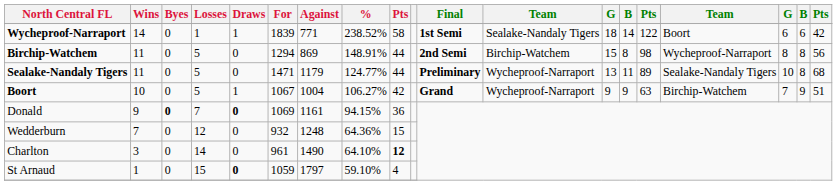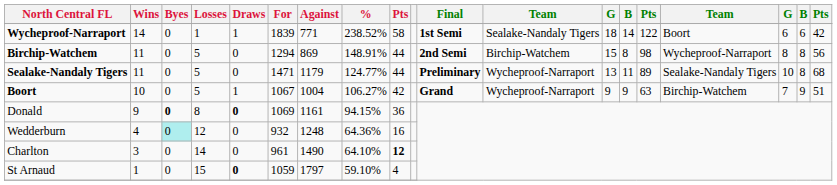 <table style="font-size: 85%; text-align: left;" class="wikitable">
 <tr>
 <th style="color:crimson">North Central  FL</th>
 <th style="color:crimson">Wins</th>
 <th style="color:crimson">Byes</th>
 <th style="color:crimson">Losses</th>
 <th style="color:crimson">Draws</th>
 <th style="color:crimson">For</th>
 <th style="color:crimson">Against</th>
 <th style="color:crimson">%</th>
 <th style="color:crimson">Pts</th>
 <th></th>
 <th style="color:green">Final</th>
 <th style="color:green">Team</th>
 <th style="color:green">G</th>
 <th style="color:green">B</th>
 <th style="color:green">Pts</th>
 <th style="color:green">Team</th>
 <th style="color:green">G</th>
 <th style="color:green">B</th>
 <th style="color:green">Pts</th>
 </tr>
 <tr>
 </tr>
 <tr>
 </tr>
 <tr>
 <td><strong>	Wycheproof-Narraport	</strong></td>
 <td>14</td>
 <td>0</td>
 <td>1</td>
 <td>1</td>
 <td>1839</td>
 <td>771</td>
 <td>238.52%</td>
 <td>58</td>
 <td></td>
 <td><strong>1st Semi</strong></td>
 <td>Sealake-Nandaly Tigers</td>
 <td>18</td>
 <td>14</td>
 <td>122</td>
 <td>Boort</td>
 <td>6</td>
 <td>6</td>
 <td>42</td>
 </tr>
 <tr>
 <td><strong>	Birchip-Watchem	</strong></td>
 <td>11</td>
 <td>0</td>
 <td>5</td>
 <td>0</td>
 <td>1294</td>
 <td>869</td>
 <td>148.91%</td>
 <td>44</td>
 <td></td>
 <td><strong>2nd Semi</strong></td>
 <td>Birchip-Watchem</td>
 <td>15</td>
 <td>8</td>
 <td>98</td>
 <td>Wycheproof-Narraport</td>
 <td>8</td>
 <td>8</td>
 <td>56</td>
 </tr>
 <tr>
 <td><strong>	Sealake-Nandaly Tigers	</strong></td>
 <td>11</td>
 <td>0</td>
 <td>5</td>
 <td>0</td>
 <td>1471</td>
 <td>1179</td>
 <td>124.77%</td>
 <td>44</td>
 <td></td>
 <td><strong>Preliminary</strong></td>
 <td>Wycheproof-Narraport</td>
 <td>13</td>
 <td>11</td>
 <td>89</td>
 <td>Sealake-Nandaly Tigers</td>
 <td>10</td>
 <td>8</td>
 <td>68</td>
 </tr>
 <tr>
 <td><strong>	Boort	</strong></td>
 <td>10</td>
 <td>0</td>
 <td>5</td>
 <td>1</td>
 <td>1067</td>
 <td>1004</td>
 <td>106.27%</td>
 <td>42</td>
 <td></td>
 <td><strong>Grand</strong></td>
 <td>Wycheproof-Narraport</td>
 <td>9</td>
 <td>9</td>
 <td>63</td>
 <td>Birchip-Watchem</td>
 <td>7</td>
 <td>9</td>
 <td>51</td>
 </tr>
 <tr>
 <td>Donald</td>
 <td>9</td>
 <td><strong>0</strong></td>
-<td>7</td>
+<td>8</td>
 <td><strong>0</strong></td>
 <td>1069</td>
 <td>1161</td>
 <td>94.15%</td>
 <td>36</td>
 <td></td>
 </tr>
 <tr>
 <td>Wedderburn</td>
-<td>7</td>
-<td>0</td>
+<td>4</td>
+<td style="background: paleturquoise;">0</td>
 <td>12</td>
 <td>0</td>
 <td>932</td>
 <td>1248</td>
 <td>64.36%</td>
-<td>15</td>
+<td>16</td>
 <td></td>
 </tr>
 <tr>
 <td>Charlton</td>
 <td>3</td>
 <td>0</td>
 <td>14</td>
 <td>0</td>
 <td>961</td>
 <td>1490</td>
 <td>64.10%</td>
 <td><strong>12</strong></td>
 <td></td>
 </tr>
 <tr>
 <td>St Arnaud</td>
 <td>1</td>
 <td>0</td>
 <td>15</td>
 <td><strong>0</strong></td>
 <td>1059</td>
 <td>1797</td>
 <td>59.10%</td>
 <td>4</td>
 <td></td>
 </tr>
 <tr>
 </tr>
 </table>
